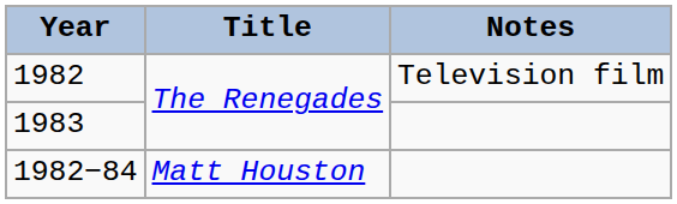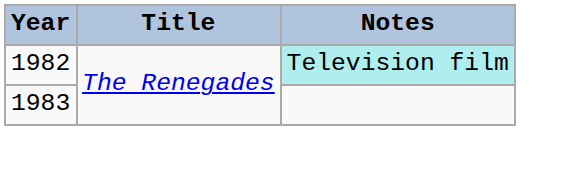 <table class="wikitable" style="font-size:95%;">
 <tr>
 <th style="background:#B0C4DE;">Year</th>
 <th style="background:#B0C4DE;">Title</th>
 <th style="background:#B0C4DE;">Notes</th>
 </tr>
 <tr>
 <td>1982</td>
 <td rowspan=2><em><a href='#'>The Renegades</a></em></td>
-<td>Television film</td>
+<td style="background: paleturquoise;">Television film</td>
 </tr>
 <tr>
 <td>1983</td>
 <td></td>
 </tr>
-<tr>
-<td>1982−84</td>
-<td><em><a href='#'>Matt Houston</a></em></td>
-<td></td>
-</tr>
 </table>
